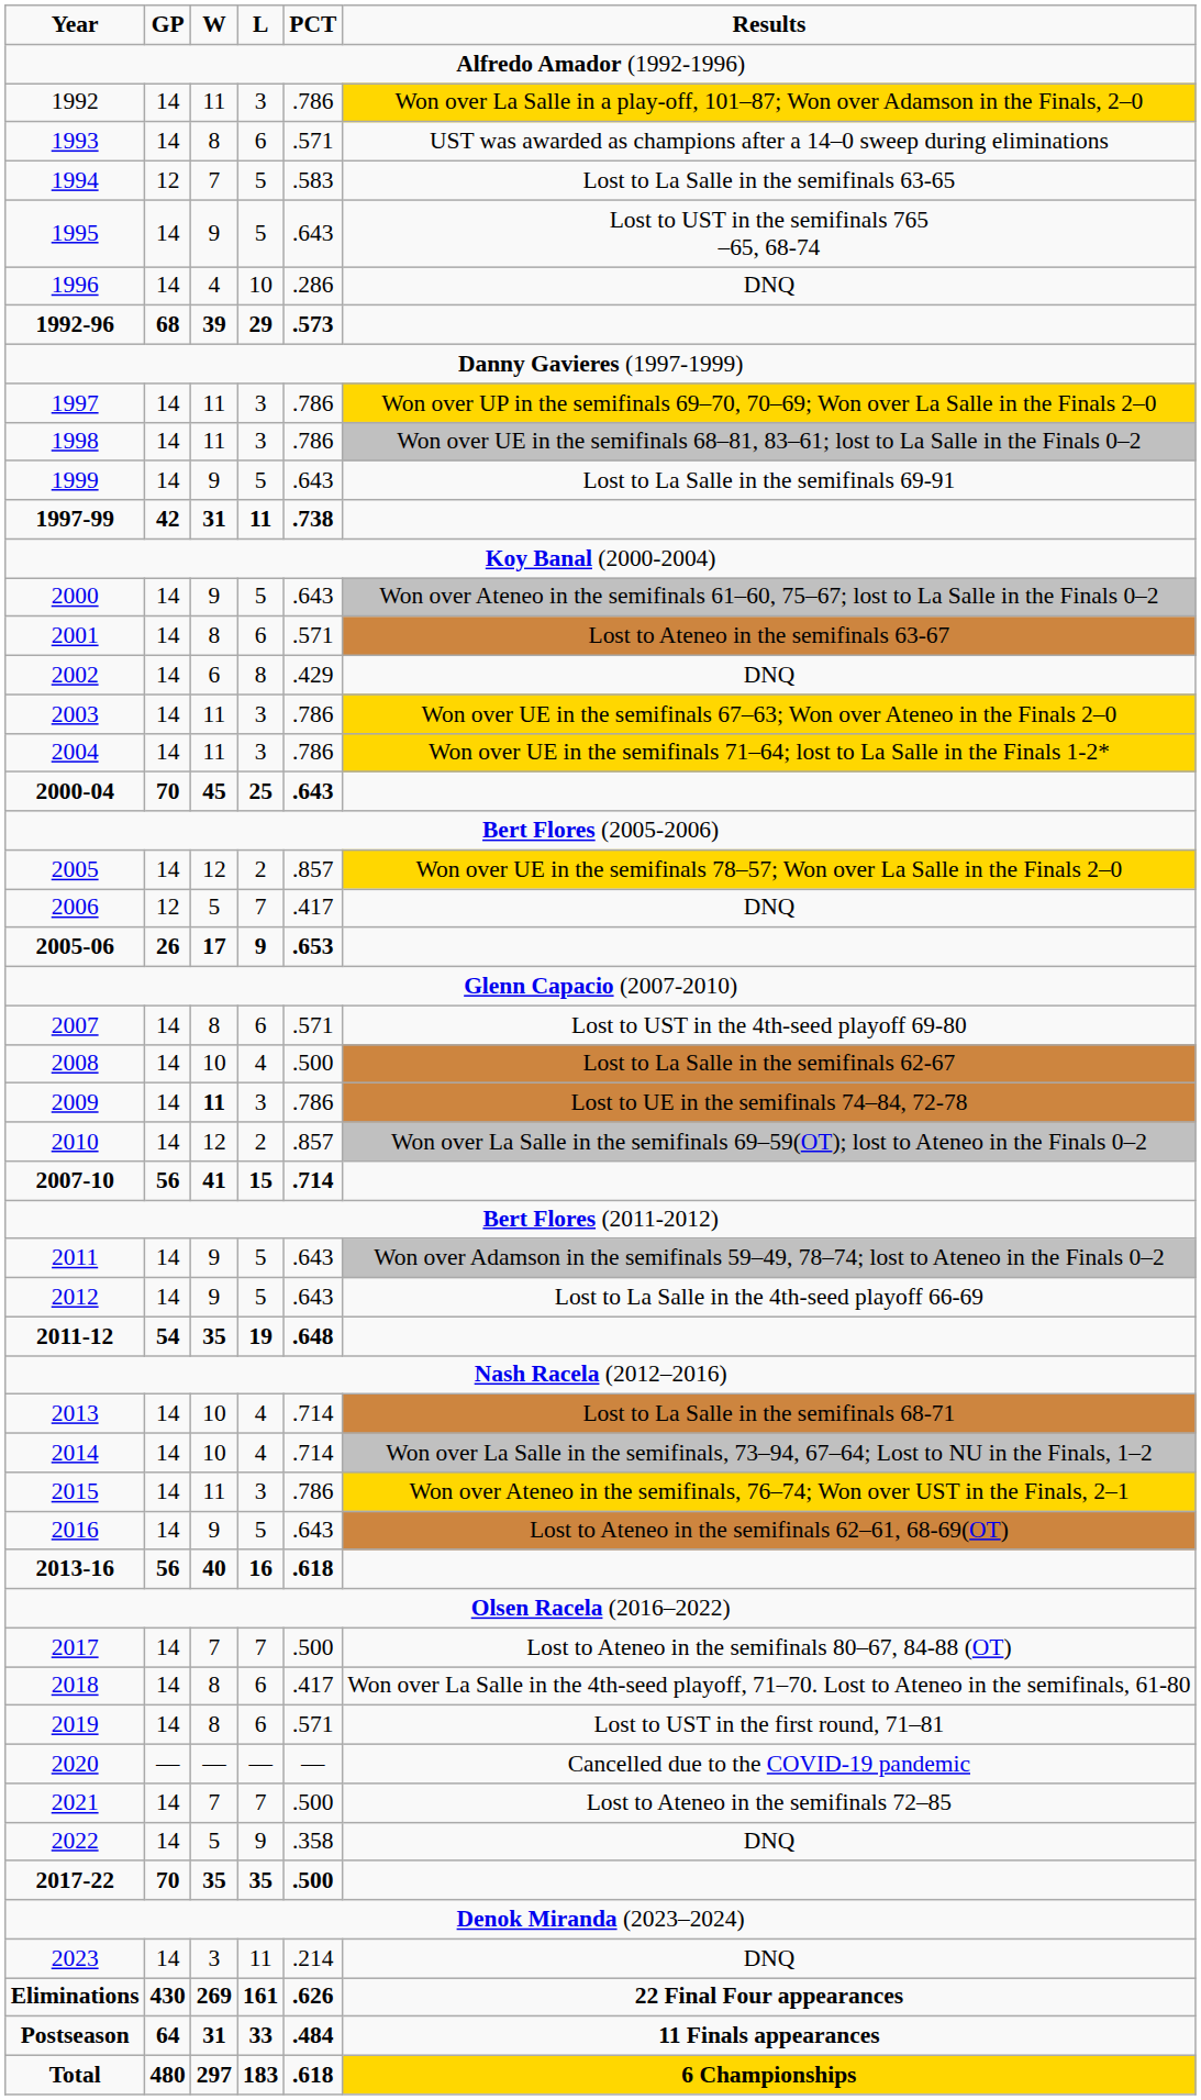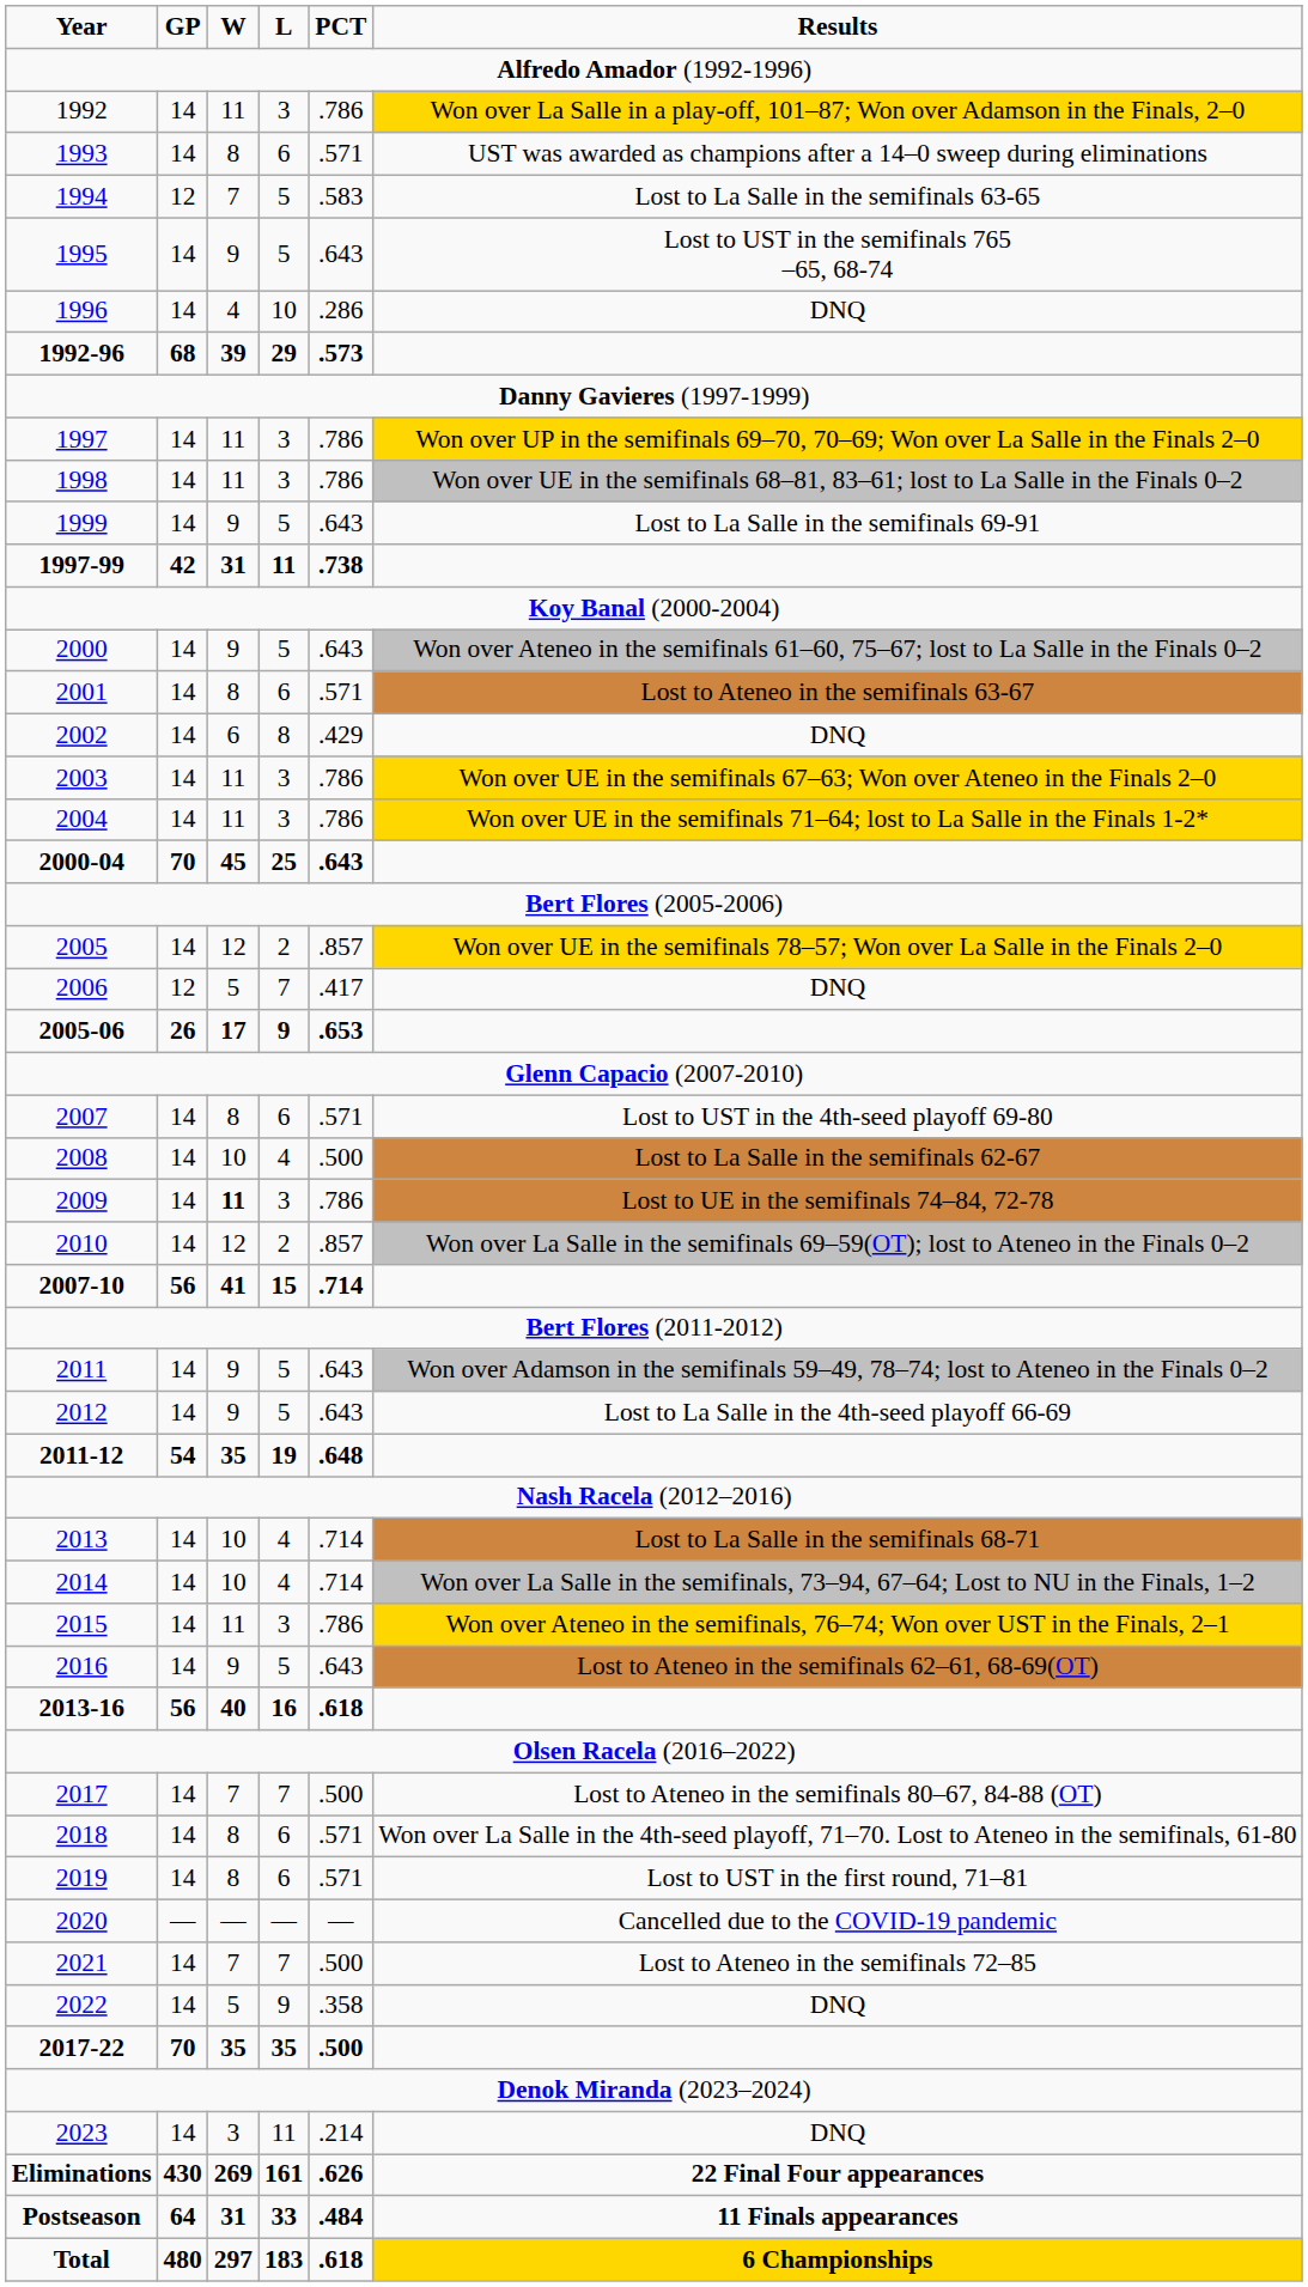 <table class="wikitable" style="font-size: 90%; text-align:center">
 <tr>
 <td><strong>Year</strong></td>
 <td><strong>GP</strong></td>
 <td><strong>W</strong></td>
 <td><strong>L</strong></td>
 <td><strong>PCT</strong></td>
 <td><strong>Results</strong></td>
 </tr>
 <tr>
 <td colspan="6" align="center"><strong>Alfredo Amador</strong> (1992-1996)</td>
 </tr>
 <tr>
 <td>1992</td>
 <td>14</td>
 <td>11</td>
 <td>3</td>
 <td>.786</td>
 <td bgcolor="gold">Won over La Salle in a play-off, 101–87; Won over Adamson in the Finals, 2–0</td>
 </tr>
 <tr>
 <td><a href='#'>1993</a></td>
 <td>14</td>
 <td>8</td>
 <td>6</td>
 <td>.571</td>
 <td>UST was awarded as champions after a 14–0 sweep during eliminations</td>
 </tr>
 <tr>
 <td><a href='#'>1994</a></td>
 <td>12</td>
 <td>7</td>
 <td>5</td>
 <td>.583</td>
 <td>Lost to La Salle in the semifinals 63-65</td>
 </tr>
 <tr>
 <td><a href='#'>1995</a></td>
 <td>14</td>
 <td>9</td>
 <td>5</td>
 <td>.643</td>
 <td>Lost to UST in the semifinals 765<br>–65, 68-74</td>
 </tr>
 <tr>
 <td><a href='#'>1996</a></td>
 <td>14</td>
 <td>4</td>
 <td>10</td>
 <td>.286</td>
 <td>DNQ</td>
 </tr>
 <tr>
 <td><strong>1992-96</strong></td>
 <td><strong>68</strong></td>
 <td><strong>39</strong></td>
 <td><strong>29</strong></td>
 <td><strong>.573</strong></td>
 <td></td>
 </tr>
 <tr>
 <td colspan="6" align="center"><strong>Danny Gavieres</strong> (1997-1999)</td>
 </tr>
 <tr>
 <td><a href='#'>1997</a></td>
 <td>14</td>
 <td>11</td>
 <td>3</td>
 <td>.786</td>
 <td bgcolor="gold">Won over UP in the semifinals 69–70, 70–69; Won over La Salle in the Finals 2–0</td>
 </tr>
 <tr>
 <td><a href='#'>1998</a></td>
 <td>14</td>
 <td>11</td>
 <td>3</td>
 <td>.786</td>
 <td bgcolor="silver">Won over UE in the semifinals 68–81, 83–61; lost to La Salle in the Finals 0–2</td>
 </tr>
 <tr>
 <td><a href='#'>1999</a></td>
 <td>14</td>
 <td>9</td>
 <td>5</td>
 <td>.643</td>
 <td>Lost to La Salle in the semifinals 69-91</td>
 </tr>
 <tr>
 <td><strong>1997-99</strong></td>
 <td><strong>42</strong></td>
 <td><strong>31</strong></td>
 <td><strong>11</strong></td>
 <td><strong>.738</strong></td>
 <td></td>
 </tr>
 <tr>
 <td colspan="6" align="center"><strong><a href='#'>Koy Banal</a></strong> (2000-2004)</td>
 </tr>
 <tr>
 <td><a href='#'>2000</a></td>
 <td>14</td>
 <td>9</td>
 <td>5</td>
 <td>.643</td>
 <td bgcolor="silver">Won over Ateneo in the semifinals 61–60, 75–67; lost to La Salle in the Finals 0–2</td>
 </tr>
 <tr>
 <td><a href='#'>2001</a></td>
 <td>14</td>
 <td>8</td>
 <td>6</td>
 <td>.571</td>
 <td bgcolor="peru">Lost to Ateneo in the semifinals 63-67</td>
 </tr>
 <tr>
 <td><a href='#'>2002</a></td>
 <td>14</td>
 <td>6</td>
 <td>8</td>
 <td>.429</td>
 <td>DNQ</td>
 </tr>
 <tr>
 <td><a href='#'>2003</a></td>
 <td>14</td>
 <td>11</td>
 <td>3</td>
 <td>.786</td>
 <td bgcolor="gold">Won over UE in the semifinals 67–63; Won over Ateneo in the Finals 2–0</td>
 </tr>
 <tr>
 <td><a href='#'>2004</a></td>
 <td>14</td>
 <td>11</td>
 <td>3</td>
 <td>.786</td>
 <td bgcolor="gold">Won over UE in the semifinals 71–64; lost to La Salle in the Finals 1-2*</td>
 </tr>
 <tr>
 <td><strong>2000-04</strong></td>
 <td><strong>70</strong></td>
 <td><strong>45</strong></td>
 <td><strong>25</strong></td>
 <td><strong>.643</strong></td>
 <td></td>
 </tr>
 <tr>
 <td colspan="6" align="center"><strong><a href='#'>Bert Flores</a></strong> (2005-2006)</td>
 </tr>
 <tr>
 <td><a href='#'>2005</a></td>
 <td>14</td>
 <td>12</td>
 <td>2</td>
 <td>.857</td>
 <td bgcolor="gold">Won over UE in the semifinals 78–57; Won over La Salle in the Finals 2–0</td>
 </tr>
 <tr>
 <td><a href='#'>2006</a></td>
 <td>12</td>
 <td>5</td>
 <td>7</td>
 <td>.417</td>
 <td>DNQ</td>
 </tr>
 <tr>
 <td><strong>2005-06</strong></td>
 <td><strong>26</strong></td>
 <td><strong>17</strong></td>
 <td><strong>9</strong></td>
 <td><strong>.653</strong></td>
 <td></td>
 </tr>
 <tr>
 <td colspan="6" align="center"><strong><a href='#'>Glenn Capacio</a></strong> (2007-2010)</td>
 </tr>
 <tr>
 <td><a href='#'>2007</a></td>
 <td>14</td>
 <td>8</td>
 <td>6</td>
 <td>.571</td>
 <td>Lost to UST in the 4th-seed playoff 69-80</td>
 </tr>
 <tr>
 <td><a href='#'>2008</a></td>
 <td>14</td>
 <td>10</td>
 <td>4</td>
 <td>.500</td>
 <td bgcolor="peru">Lost to La Salle in the semifinals 62-67</td>
 </tr>
 <tr>
 <td><a href='#'>2009</a></td>
 <td>14</td>
 <td><strong>11</strong></td>
 <td>3</td>
 <td>.786</td>
 <td bgcolor="peru">Lost to UE in the semifinals 74–84, 72-78</td>
 </tr>
 <tr>
 <td><a href='#'>2010</a></td>
 <td>14</td>
 <td>12</td>
 <td>2</td>
 <td>.857</td>
 <td bgcolor="silver">Won over La Salle in the semifinals 69–59(<a href='#'>OT</a>); lost to Ateneo in the Finals 0–2</td>
 </tr>
 <tr>
 <td><strong>2007-10</strong></td>
 <td><strong>56</strong></td>
 <td><strong>41</strong></td>
 <td><strong>15</strong></td>
 <td><strong>.714</strong></td>
 <td></td>
 </tr>
 <tr>
 <td colspan="6" align="center"><strong><a href='#'>Bert Flores</a></strong> (2011-2012)</td>
 </tr>
 <tr>
 <td><a href='#'>2011</a></td>
 <td>14</td>
 <td>9</td>
 <td>5</td>
 <td>.643</td>
 <td bgcolor="silver">Won over Adamson in the semifinals 59–49, 78–74; lost to Ateneo in the Finals 0–2</td>
 </tr>
 <tr>
 <td><a href='#'>2012</a></td>
 <td>14</td>
 <td>9</td>
 <td>5</td>
 <td>.643</td>
 <td>Lost to La Salle in the 4th-seed playoff 66-69</td>
 </tr>
 <tr>
 <td><strong>2011-12</strong></td>
 <td><strong>54</strong></td>
 <td><strong>35</strong></td>
 <td><strong>19</strong></td>
 <td><strong>.648</strong></td>
 <td></td>
 </tr>
 <tr>
 <td colspan="6" align="center"><strong><a href='#'>Nash Racela</a></strong> (2012–2016)</td>
 </tr>
 <tr>
 <td><a href='#'>2013</a></td>
 <td>14</td>
 <td>10</td>
 <td>4</td>
 <td>.714</td>
 <td bgcolor="peru">Lost to La Salle in the semifinals 68-71</td>
 </tr>
 <tr>
 <td><a href='#'>2014</a></td>
 <td>14</td>
 <td>10</td>
 <td>4</td>
 <td>.714</td>
 <td bgcolor="silver">Won over La Salle in the semifinals, 73–94, 67–64; Lost to NU in the Finals, 1–2</td>
 </tr>
 <tr>
 <td><a href='#'>2015</a></td>
 <td>14</td>
 <td>11</td>
 <td>3</td>
 <td>.786</td>
 <td bgcolor="gold">Won over Ateneo in the semifinals, 76–74; Won over UST in the Finals, 2–1</td>
 </tr>
 <tr>
 <td><a href='#'>2016</a></td>
 <td>14</td>
 <td>9</td>
 <td>5</td>
 <td>.643</td>
 <td bgcolor="peru">Lost to Ateneo in the semifinals 62–61, 68-69(<a href='#'>OT</a>)</td>
 </tr>
 <tr>
 <td><strong>2013-16</strong></td>
 <td><strong>56</strong></td>
 <td><strong>40</strong></td>
 <td><strong>16</strong></td>
 <td><strong>.618</strong></td>
 <td></td>
 </tr>
 <tr>
 <td colspan="6" align="center"><strong><a href='#'>Olsen Racela</a></strong> (2016–2022)</td>
 </tr>
 <tr>
 <td><a href='#'>2017</a></td>
 <td>14</td>
 <td>7</td>
 <td>7</td>
 <td>.500</td>
 <td>Lost to Ateneo in the semifinals 80–67, 84-88 (<a href='#'>OT</a>)</td>
 </tr>
 <tr>
 <td><a href='#'>2018</a></td>
 <td>14</td>
 <td>8</td>
 <td>6</td>
-<td>.417</td>
+<td>.571</td>
 <td>Won over La Salle in the 4th-seed playoff, 71–70. Lost to Ateneo in the semifinals, 61-80</td>
 </tr>
 <tr>
 <td><a href='#'>2019</a></td>
 <td>14</td>
 <td>8</td>
 <td>6</td>
 <td>.571</td>
 <td>Lost to UST in the first round, 71–81</td>
 </tr>
 <tr>
 <td><a href='#'>2020</a></td>
 <td>—</td>
 <td>—</td>
 <td>—</td>
 <td>—</td>
 <td>Cancelled due to the <a href='#'>COVID-19 pandemic</a></td>
 </tr>
 <tr>
 <td><a href='#'>2021</a></td>
 <td>14</td>
 <td>7</td>
 <td>7</td>
 <td>.500</td>
 <td>Lost to Ateneo in the semifinals 72–85</td>
 </tr>
 <tr>
 <td><a href='#'>2022</a></td>
 <td>14</td>
 <td>5</td>
 <td>9</td>
 <td>.358</td>
 <td>DNQ</td>
 </tr>
 <tr>
 <td><strong>2017-22</strong></td>
 <td><strong>70</strong></td>
 <td><strong>35</strong></td>
 <td><strong>35</strong></td>
 <td><strong>.500</strong></td>
 <td></td>
 </tr>
 <tr>
 <td colspan="6" align="center"><strong><a href='#'>Denok Miranda</a></strong> (2023–2024)</td>
 </tr>
 <tr>
 <td><a href='#'>2023</a></td>
 <td>14</td>
 <td>3</td>
 <td>11</td>
 <td>.214</td>
 <td>DNQ</td>
 </tr>
 <tr>
 <td><strong>Eliminations</strong></td>
 <td><strong>430</strong></td>
 <td><strong>269</strong></td>
 <td><strong>161</strong></td>
 <td><strong>.626</strong></td>
 <td><strong>22 Final Four appearances</strong></td>
 </tr>
 <tr>
 <td><strong>Postseason</strong></td>
 <td><strong>64</strong></td>
 <td><strong>31</strong></td>
 <td><strong>33</strong></td>
 <td><strong>.484</strong></td>
 <td><strong>11 Finals appearances</strong></td>
 </tr>
 <tr>
 <td><strong>Total</strong></td>
 <td><strong>480</strong></td>
 <td><strong>297</strong></td>
 <td><strong>183</strong></td>
 <td><strong>.618</strong></td>
 <td bgcolor="gold"><strong>6 Championships</strong></td>
 </tr>
 </table>
